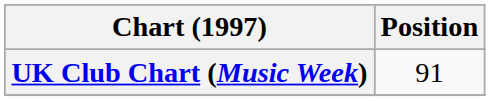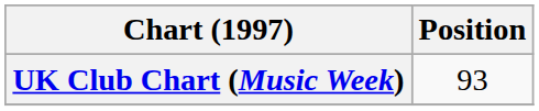 <table class="wikitable sortable plainrowheaders" style="text-align:center">
 <tr>
 <th scope="col">Chart (1997)</th>
 <th scope="col">Position</th>
 </tr>
 <tr>
 <th scope="row"><a href='#'>UK Club Chart</a> (<em><a href='#'>Music Week</a></em>)</th>
-<td>91</td>
+<td>93</td>
 </tr>
 <tr>
 </tr>
 </table>
